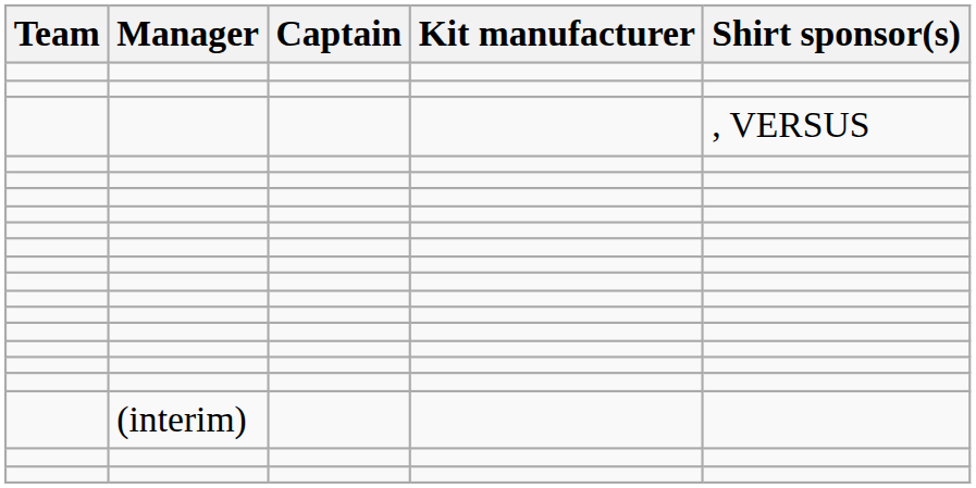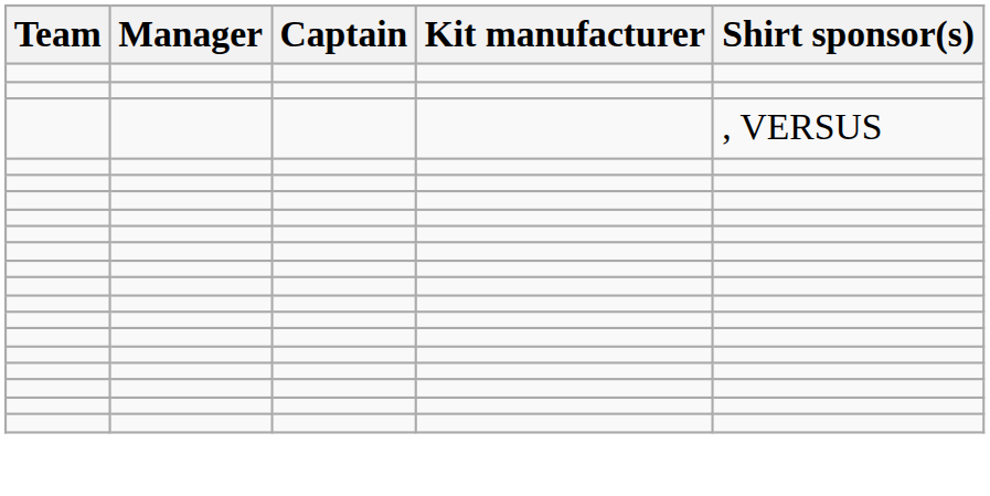 <table class="wikitable sortable" style="text-align: left;">
 <tr>
 <th>Team</th>
 <th>Manager</th>
 <th>Captain</th>
 <th>Kit manufacturer</th>
 <th>Shirt sponsor(s)</th>
 </tr>
 <tr>
 <td></td>
 <td></td>
 <td></td>
 <td></td>
 <td></td>
 </tr>
 <tr>
 <td></td>
 <td></td>
 <td></td>
 <td></td>
 <td></td>
 </tr>
 <tr>
 <td></td>
 <td></td>
 <td></td>
 <td></td>
 <td>, VERSUS</td>
 </tr>
 <tr>
 <td></td>
 <td></td>
 <td></td>
 <td></td>
 <td></td>
 </tr>
 <tr>
 <td></td>
 <td></td>
 <td></td>
 <td></td>
 <td></td>
 </tr>
 <tr>
 <td></td>
 <td></td>
 <td></td>
 <td></td>
 <td></td>
 </tr>
 <tr>
 <td></td>
 <td></td>
 <td></td>
 <td></td>
 <td></td>
 </tr>
 <tr>
 <td></td>
 <td></td>
 <td></td>
 <td></td>
 <td></td>
 </tr>
 <tr>
 <td></td>
 <td></td>
 <td></td>
 <td></td>
 <td></td>
 </tr>
 <tr>
 <td></td>
 <td></td>
 <td></td>
 <td></td>
 <td></td>
 </tr>
 <tr>
 <td></td>
 <td></td>
 <td></td>
 <td></td>
 <td></td>
 </tr>
 <tr>
 <td></td>
 <td></td>
 <td></td>
 <td></td>
 <td></td>
 </tr>
 <tr>
 <td></td>
 <td></td>
 <td></td>
 <td></td>
 <td></td>
 </tr>
 <tr>
 <td></td>
 <td></td>
 <td></td>
 <td></td>
 <td></td>
 </tr>
 <tr>
 <td></td>
 <td></td>
 <td></td>
 <td></td>
 <td></td>
 </tr>
 <tr>
 <td></td>
 <td></td>
 <td></td>
 <td></td>
 <td></td>
 </tr>
 <tr>
 <td></td>
 <td></td>
 <td></td>
 <td></td>
 <td></td>
 </tr>
 <tr>
 <td></td>
-<td> (interim)</td>
-<td></td>
-<td></td>
-<td></td>
-</tr>
-<tr>
-<td></td>
 <td></td>
 <td></td>
 <td></td>
 <td></td>
 </tr>
 <tr>
 <td></td>
 <td></td>
 <td></td>
 <td></td>
 <td></td>
 </tr>
 </table>
